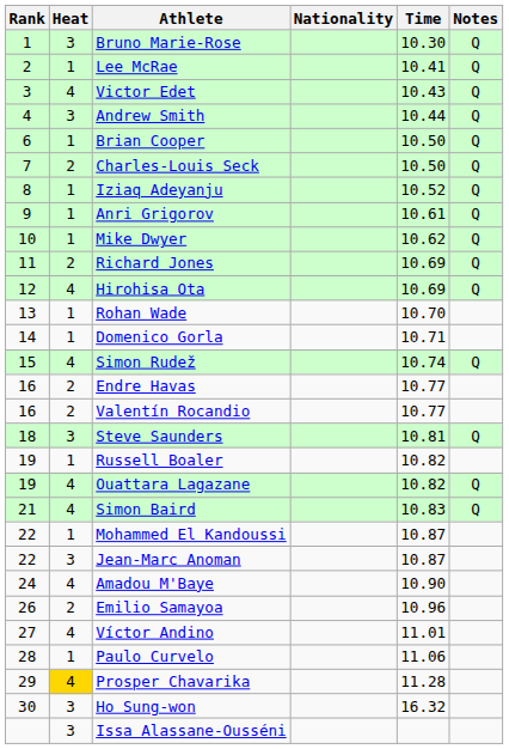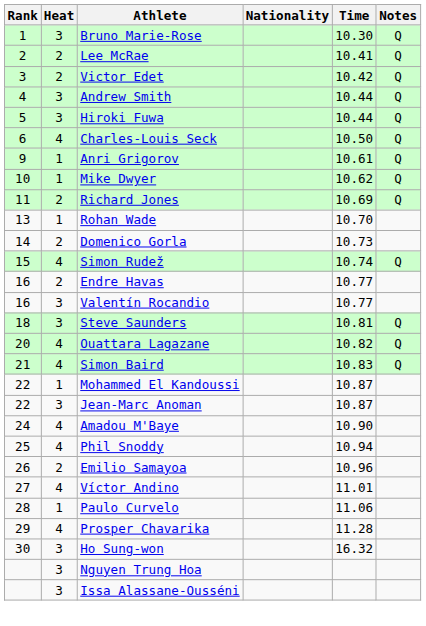 <table class="wikitable sortable" style="text-align:center">
 <tr>
 <th>Rank</th>
 <th>Heat</th>
 <th>Athlete</th>
 <th>Nationality</th>
 <th>Time</th>
 <th>Notes</th>
 </tr>
 <tr bgcolor=ccffcc>
 <td>1</td>
 <td>3</td>
 <td align=left><a href='#'>Bruno Marie-Rose</a></td>
 <td align=left></td>
 <td>10.30</td>
 <td>Q</td>
 </tr>
 <tr bgcolor=ccffcc>
 <td>2</td>
-<td>1</td>
+<td>2</td>
 <td align=left><a href='#'>Lee McRae</a></td>
 <td align=left></td>
 <td>10.41</td>
 <td>Q</td>
 </tr>
 <tr bgcolor=ccffcc>
 <td>3</td>
-<td>4</td>
+<td>2</td>
 <td align=left><a href='#'>Victor Edet</a></td>
 <td align=left></td>
-<td>10.43</td>
+<td>10.42</td>
 <td>Q</td>
 </tr>
 <tr bgcolor=ccffcc>
 <td>4</td>
 <td>3</td>
 <td align=left><a href='#'>Andrew Smith</a></td>
 <td align=left></td>
 <td>10.44</td>
 <td>Q</td>
 </tr>
 <tr bgcolor=ccffcc>
-<td>6</td>
-<td>1</td>
-<td align=left><a href='#'>Brian Cooper</a></td>
+<td>5</td>
+<td>3</td>
+<td align=left><a href='#'>Hiroki Fuwa</a></td>
 <td align=left></td>
-<td>10.50</td>
+<td>10.44</td>
 <td>Q</td>
 </tr>
 <tr bgcolor=ccffcc>
-<td>7</td>
-<td>2</td>
+<td>6</td>
+<td>4</td>
 <td align=left><a href='#'>Charles-Louis Seck</a></td>
 <td align=left></td>
 <td>10.50</td>
-<td>Q</td>
-</tr>
-<tr bgcolor=ccffcc>
-<td>8</td>
-<td>1</td>
-<td align=left><a href='#'>Iziaq Adeyanju</a></td>
-<td align=left></td>
-<td>10.52</td>
 <td>Q</td>
 </tr>
 <tr bgcolor=ccffcc>
 <td>9</td>
 <td>1</td>
 <td align=left><a href='#'>Anri Grigorov</a></td>
 <td align=left></td>
 <td>10.61</td>
 <td>Q</td>
 </tr>
 <tr bgcolor=ccffcc>
 <td>10</td>
 <td>1</td>
 <td align=left><a href='#'>Mike Dwyer</a></td>
 <td align=left></td>
 <td>10.62</td>
 <td>Q</td>
 </tr>
 <tr bgcolor=ccffcc>
 <td>11</td>
 <td>2</td>
 <td align=left><a href='#'>Richard Jones</a></td>
 <td align=left></td>
 <td>10.69</td>
 <td>Q</td>
 </tr>
-<tr bgcolor=ccffcc>
-<td>12</td>
-<td>4</td>
-<td align=left><a href='#'>Hirohisa Ota</a></td>
-<td align=left></td>
-<td>10.69</td>
-<td>Q</td>
-</tr>
 <tr>
 <td>13</td>
 <td>1</td>
 <td align=left><a href='#'>Rohan Wade</a></td>
 <td align=left></td>
 <td>10.70</td>
 <td></td>
 </tr>
 <tr>
 <td>14</td>
-<td>1</td>
+<td>2</td>
 <td align=left><a href='#'>Domenico Gorla</a></td>
 <td align=left></td>
-<td>10.71</td>
+<td>10.73</td>
 <td></td>
 </tr>
 <tr bgcolor=ccffcc>
 <td>15</td>
 <td>4</td>
 <td align=left><a href='#'>Simon Rudež</a></td>
 <td align=left></td>
 <td>10.74</td>
 <td>Q</td>
 </tr>
 <tr>
 <td>16</td>
 <td>2</td>
 <td align=left><a href='#'>Endre Havas</a></td>
 <td align=left></td>
 <td>10.77</td>
 <td></td>
 </tr>
 <tr>
 <td>16</td>
-<td>2</td>
+<td>3</td>
 <td align=left><a href='#'>Valentín Rocandio</a></td>
 <td align=left></td>
 <td>10.77</td>
 <td></td>
 </tr>
 <tr bgcolor=ccffcc>
 <td>18</td>
 <td>3</td>
 <td align=left><a href='#'>Steve Saunders</a></td>
 <td align=left></td>
 <td>10.81</td>
 <td>Q</td>
 </tr>
-<tr>
-<td>19</td>
-<td>1</td>
-<td align=left><a href='#'>Russell Boaler</a></td>
-<td align=left></td>
-<td>10.82</td>
-<td></td>
-</tr>
 <tr bgcolor=ccffcc>
-<td>19</td>
+<td>20</td>
 <td>4</td>
 <td align=left><a href='#'>Ouattara Lagazane</a></td>
 <td align=left></td>
 <td>10.82</td>
 <td>Q</td>
 </tr>
 <tr bgcolor=ccffcc>
 <td>21</td>
 <td>4</td>
 <td align=left><a href='#'>Simon Baird</a></td>
 <td align=left></td>
 <td>10.83</td>
 <td>Q</td>
 </tr>
 <tr>
 <td>22</td>
 <td>1</td>
 <td align=left><a href='#'>Mohammed El Kandoussi</a></td>
 <td align=left></td>
 <td>10.87</td>
 <td></td>
 </tr>
 <tr>
 <td>22</td>
 <td>3</td>
 <td align=left><a href='#'>Jean-Marc Anoman</a></td>
 <td align=left></td>
 <td>10.87</td>
 <td></td>
 </tr>
 <tr>
 <td>24</td>
 <td>4</td>
 <td align=left><a href='#'>Amadou M'Baye</a></td>
 <td align=left></td>
 <td>10.90</td>
 <td></td>
 </tr>
 <tr>
+<td>25</td>
+<td>4</td>
+<td align=left><a href='#'>Phil Snoddy</a></td>
+<td align=left></td>
+<td>10.94</td>
+<td></td>
+</tr>
+<tr>
 <td>26</td>
 <td>2</td>
 <td align=left><a href='#'>Emilio Samayoa</a></td>
 <td align=left></td>
 <td>10.96</td>
 <td></td>
 </tr>
 <tr>
 <td>27</td>
 <td>4</td>
 <td align=left><a href='#'>Víctor Andino</a></td>
 <td align=left></td>
 <td>11.01</td>
 <td></td>
 </tr>
 <tr>
 <td>28</td>
 <td>1</td>
 <td align=left><a href='#'>Paulo Curvelo</a></td>
 <td align=left></td>
 <td>11.06</td>
 <td></td>
 </tr>
 <tr>
 <td>29</td>
-<td style="background: gold;">4</td>
+<td>4</td>
 <td align=left><a href='#'>Prosper Chavarika</a></td>
 <td align=left></td>
 <td>11.28</td>
 <td></td>
 </tr>
 <tr>
 <td>30</td>
 <td>3</td>
 <td align=left><a href='#'>Ho Sung-won</a></td>
 <td align=left></td>
 <td>16.32</td>
 <td></td>
 </tr>
 <tr>
 <td></td>
 <td>3</td>
+<td align=left><a href='#'>Nguyen Trung Hoa</a></td>
+<td align=left></td>
+<td></td>
+<td></td>
+</tr>
+<tr>
+<td></td>
+<td>3</td>
 <td align=left><a href='#'>Issa Alassane-Ousséni</a></td>
 <td align=left></td>
 <td></td>
 <td></td>
 </tr>
 </table>
